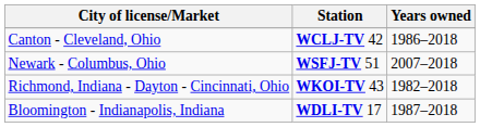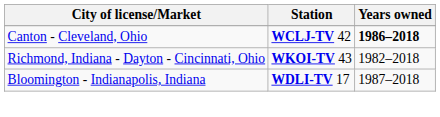 <table class="wikitable sortable">
 <tr>
 <th>City of license/Market</th>
 <th>Station</th>
 <th>Years owned</th>
 </tr>
 <tr style="vertical-align: top; text-align: left;">
 </tr>
 <tr style="vertical-align: top; text-align: left;">
 <td><a href='#'>Canton</a> - <a href='#'>Cleveland, Ohio</a></td>
 <td><strong><a href='#'>WCLJ-TV</a></strong> 42</td>
-<td>1986–2018</td>
-</tr>
-<tr>
-<td><a href='#'>Newark</a> - <a href='#'>Columbus, Ohio</a></td>
-<td><strong><a href='#'>WSFJ-TV</a></strong> 51</td>
-<td>2007–2018</td>
+<td><strong>1986–2018</strong></td>
 </tr>
 <tr>
 <td><a href='#'>Richmond, Indiana</a> - <a href='#'>Dayton</a> - <a href='#'>Cincinnati, Ohio</a></td>
 <td><strong><a href='#'>WKOI-TV</a></strong> 43</td>
 <td>1982–2018</td>
 </tr>
 <tr>
 <td><a href='#'>Bloomington</a> - <a href='#'>Indianapolis, Indiana</a></td>
 <td><strong><a href='#'>WDLI-TV</a></strong> 17</td>
 <td>1987–2018</td>
 </tr>
 </table>
